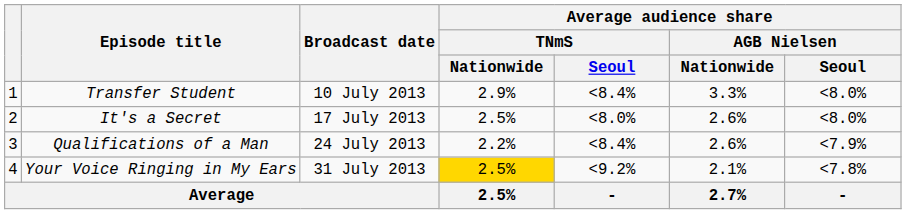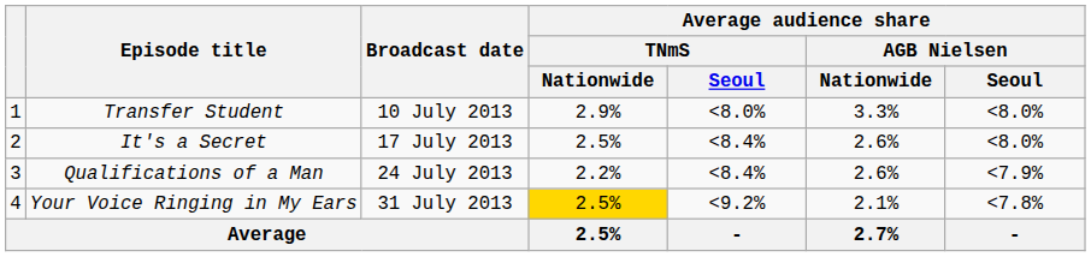 <table class=wikitable style="text-align:center">
 <tr>
 <th rowspan="3"></th>
 <th rowspan="3">Episode title</th>
 <th rowspan="3">Broadcast date</th>
 <th colspan="4">Average audience share</th>
 </tr>
 <tr>
 <th colspan="2">TNmS</th>
 <th colspan="2">AGB Nielsen</th>
 </tr>
 <tr>
 <th width=90>Nationwide</th>
 <th width=90><a href='#'>Seoul</a></th>
 <th width=90>Nationwide</th>
 <th width=90>Seoul</th>
 </tr>
 <tr>
 <td>1</td>
 <td><em>Transfer Student</em><br></td>
 <td>10 July 2013</td>
 <td>2.9%</td>
-<td><8.4%</td>
+<td><8.0%</td>
 <td>3.3%</td>
 <td><8.0%</td>
 </tr>
 <tr>
 <td>2</td>
 <td><em>It's a Secret</em><br></td>
 <td>17 July 2013</td>
 <td>2.5%</td>
-<td><8.0%</td>
+<td><8.4%</td>
 <td>2.6%</td>
 <td><8.0%</td>
 </tr>
 <tr>
 <td>3</td>
 <td><em>Qualifications of a Man</em><br></td>
 <td>24 July 2013</td>
 <td>2.2%</td>
 <td><8.4%</td>
 <td>2.6%</td>
 <td><7.9%</td>
 </tr>
 <tr>
 <td>4</td>
 <td><em>Your Voice Ringing in My Ears</em><br></td>
 <td>31 July 2013</td>
 <td style="background: gold;">2.5%</td>
 <td><9.2%</td>
 <td>2.1%</td>
 <td><7.8%</td>
 </tr>
 <tr>
 <th colspan=3>Average</th>
 <th>2.5%</th>
 <th>-</th>
 <th>2.7%</th>
 <th>-</th>
 </tr>
 </table>
